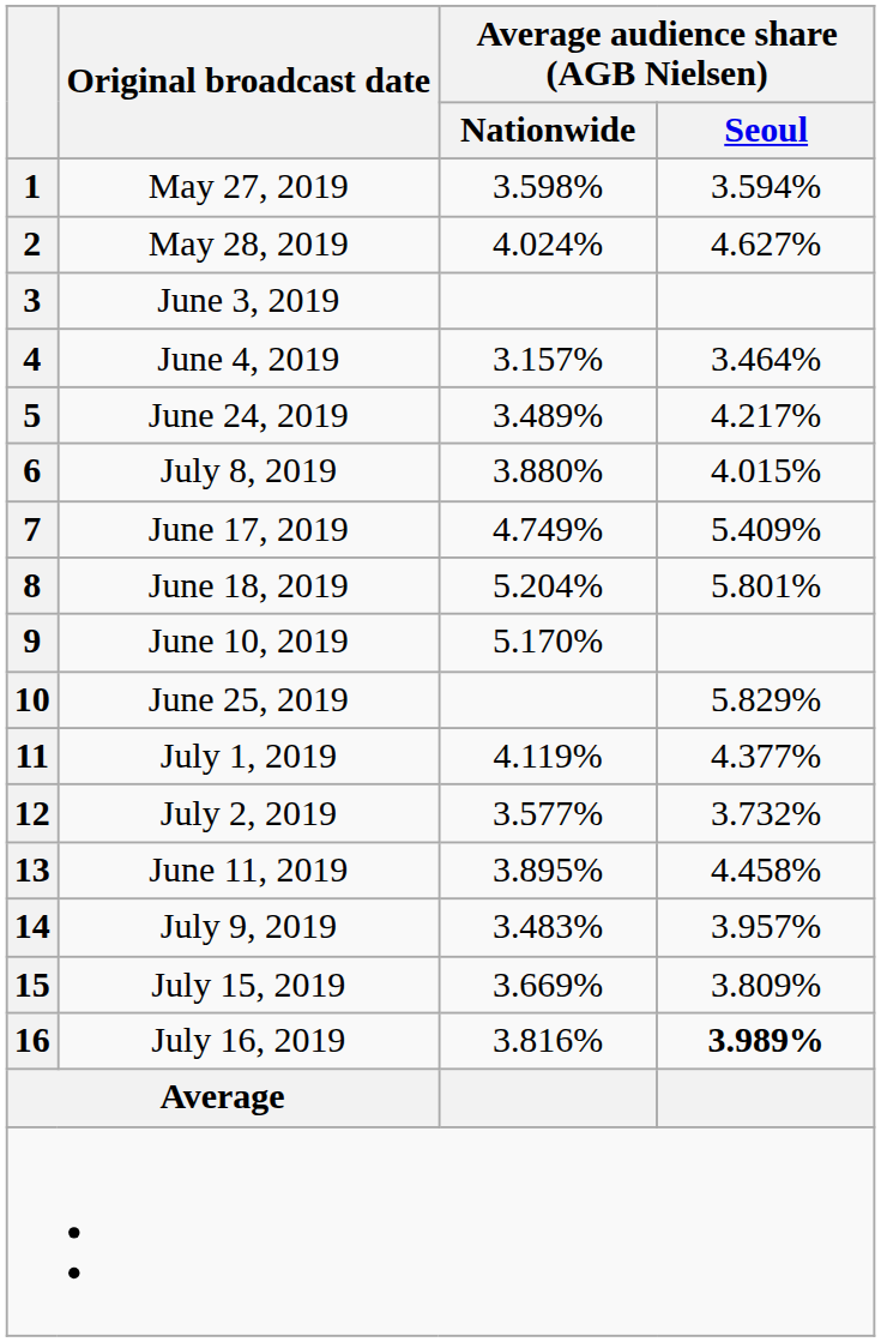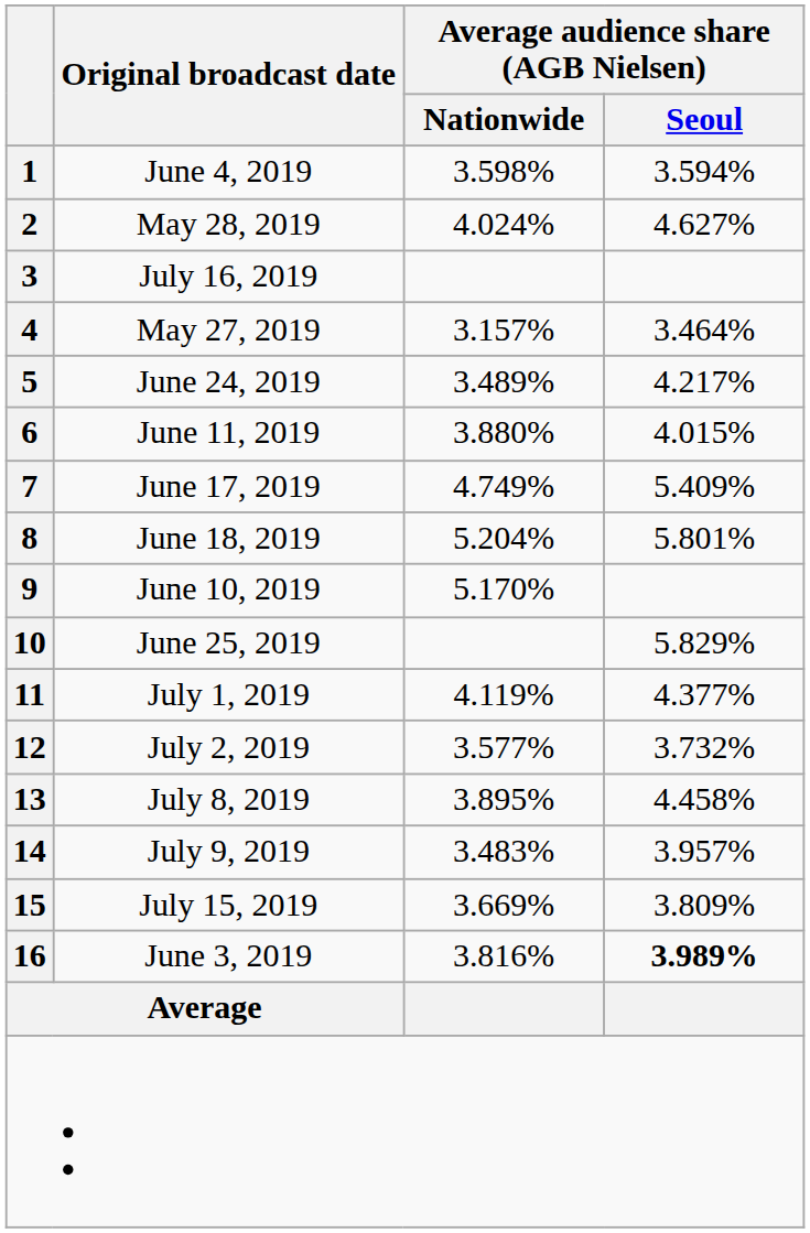 <table class="wikitable" style="text-align:center;max-width:450px; margin-left: auto; margin-right: auto; border: none;">
 <tr>
 </tr>
 <tr>
 <th rowspan="2"></th>
 <th rowspan="2">Original broadcast date</th>
 <th colspan="2">Average audience share<br>(AGB Nielsen)</th>
 </tr>
 <tr>
 <th width="90">Nationwide</th>
 <th width="90"><a href='#'>Seoul</a></th>
 </tr>
 <tr>
 <th>1</th>
-<td>May 27, 2019</td>
+<td>June 4, 2019</td>
 <td>3.598%</td>
 <td>3.594%</td>
 </tr>
 <tr>
 <th>2</th>
 <td>May 28, 2019</td>
 <td>4.024%</td>
 <td>4.627%</td>
 </tr>
 <tr>
 <th>3</th>
-<td>June 3, 2019</td>
+<td>July 16, 2019</td>
 <td></td>
 <td></td>
 </tr>
 <tr>
 <th>4</th>
-<td>June 4, 2019</td>
+<td>May 27, 2019</td>
 <td>3.157%</td>
 <td>3.464%</td>
 </tr>
 <tr>
 <th>5</th>
 <td>June 24, 2019</td>
 <td>3.489%</td>
 <td>4.217%</td>
 </tr>
 <tr>
 <th>6</th>
-<td>July 8, 2019</td>
+<td>June 11, 2019</td>
 <td>3.880%</td>
 <td>4.015%</td>
 </tr>
 <tr>
 <th>7</th>
 <td>June 17, 2019</td>
 <td>4.749%</td>
 <td>5.409%</td>
 </tr>
 <tr>
 <th>8</th>
 <td>June 18, 2019</td>
 <td>5.204%</td>
 <td>5.801%</td>
 </tr>
 <tr>
 <th>9</th>
 <td>June 10, 2019</td>
 <td>5.170%</td>
 <td></td>
 </tr>
 <tr>
 <th>10</th>
 <td>June 25, 2019</td>
 <td></td>
 <td>5.829%</td>
 </tr>
 <tr>
 <th>11</th>
 <td>July 1, 2019</td>
 <td>4.119%</td>
 <td>4.377%</td>
 </tr>
 <tr>
 <th>12</th>
 <td>July 2, 2019</td>
 <td>3.577%</td>
 <td>3.732%</td>
 </tr>
 <tr>
 <th>13</th>
-<td>June 11, 2019</td>
+<td>July 8, 2019</td>
 <td>3.895%</td>
 <td>4.458%</td>
 </tr>
 <tr>
 <th>14</th>
 <td>July 9, 2019</td>
 <td>3.483%</td>
 <td>3.957%</td>
 </tr>
 <tr>
 <th>15</th>
 <td>July 15, 2019</td>
 <td>3.669%</td>
 <td>3.809%</td>
 </tr>
 <tr>
 <th>16</th>
-<td>July 16, 2019</td>
+<td>June 3, 2019</td>
 <td>3.816%</td>
 <td><strong>3.989%</strong></td>
 </tr>
 <tr>
 <th colspan="2">Average</th>
 <th></th>
 <th></th>
 </tr>
 <tr>
 <td colspan="6"><br><ul><li></li><li></li></ul></td>
 </tr>
 </table>
